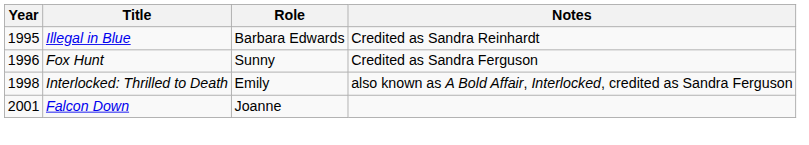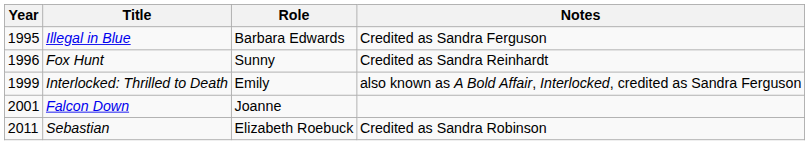 <table class=wikitable>
 <tr>
 <th>Year</th>
 <th>Title</th>
 <th>Role</th>
 <th>Notes</th>
 </tr>
 <tr>
 <td>1995</td>
 <td><em><a href='#'>Illegal in Blue</a></em></td>
 <td>Barbara Edwards</td>
-<td>Credited as Sandra Reinhardt</td>
+<td>Credited as Sandra Ferguson</td>
 </tr>
 <tr>
 <td>1996</td>
 <td><em>Fox Hunt</em></td>
 <td>Sunny</td>
-<td>Credited as Sandra Ferguson</td>
+<td>Credited as Sandra Reinhardt</td>
 </tr>
 <tr>
-<td>1998</td>
+<td>1999</td>
 <td><em>Interlocked: Thrilled to Death</em></td>
 <td>Emily</td>
 <td>also known as <em>A Bold Affair</em>, <em>Interlocked</em>, credited as Sandra Ferguson</td>
 </tr>
 <tr>
 <td>2001</td>
 <td><em><a href='#'>Falcon Down</a></em></td>
 <td>Joanne</td>
 <td></td>
 </tr>
+<tr>
+<td>2011</td>
+<td><em>Sebastian</em></td>
+<td>Elizabeth Roebuck</td>
+<td>Credited as Sandra Robinson</td>
+</tr>
 </table>
